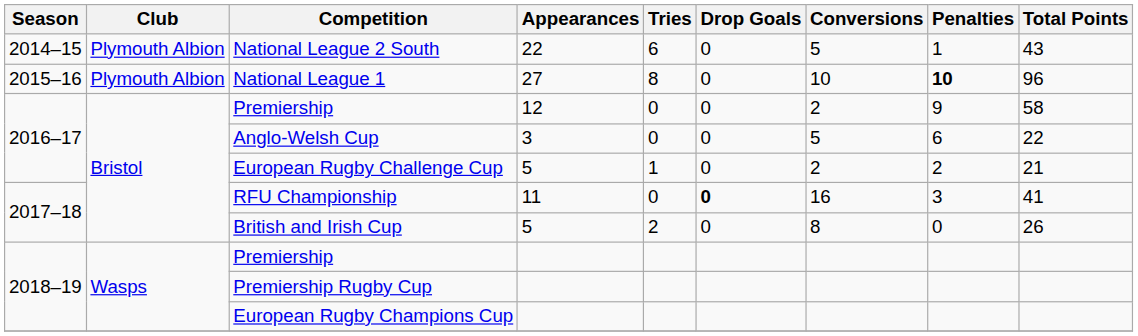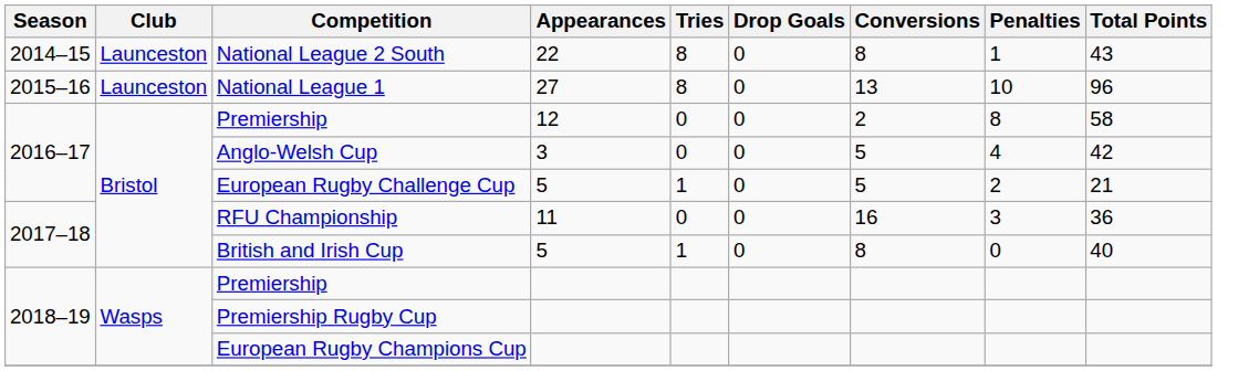 <table class="wikitable sortable">
 <tr>
 <th>Season</th>
 <th>Club</th>
 <th>Competition</th>
 <th>Appearances</th>
 <th>Tries</th>
 <th>Drop Goals</th>
 <th>Conversions</th>
 <th>Penalties</th>
 <th>Total Points</th>
 </tr>
 <tr>
 <td>2014–15</td>
-<td><a href='#'>Plymouth Albion</a></td>
+<td><a href='#'>Launceston</a></td>
 <td><a href='#'>National League 2 South</a></td>
 <td>22</td>
-<td>6</td>
+<td>8</td>
 <td>0</td>
-<td>5</td>
+<td>8</td>
 <td>1</td>
 <td>43</td>
 </tr>
 <tr>
 <td>2015–16</td>
-<td><a href='#'>Plymouth Albion</a></td>
+<td><a href='#'>Launceston</a></td>
 <td><a href='#'>National League 1</a></td>
 <td>27</td>
 <td>8</td>
 <td>0</td>
+<td>13</td>
 <td>10</td>
-<td><strong>10</strong></td>
 <td>96</td>
 </tr>
 <tr>
 <td rowspan=3 align=left>2016–17</td>
 <td rowspan=5 align=left><a href='#'>Bristol</a></td>
 <td><a href='#'>Premiership</a></td>
 <td>12</td>
 <td>0</td>
 <td>0</td>
 <td>2</td>
-<td>9</td>
+<td>8</td>
 <td>58</td>
 </tr>
 <tr>
 <td><a href='#'>Anglo-Welsh Cup</a></td>
 <td>3</td>
 <td>0</td>
 <td>0</td>
 <td>5</td>
-<td>6</td>
-<td>22</td>
+<td>4</td>
+<td>42</td>
 </tr>
 <tr>
 <td><a href='#'>European Rugby Challenge Cup</a></td>
 <td>5</td>
 <td>1</td>
 <td>0</td>
-<td>2</td>
+<td>5</td>
 <td>2</td>
 <td>21</td>
 </tr>
 <tr>
 <td rowspan=2 align=left>2017–18</td>
 <td><a href='#'>RFU Championship</a></td>
 <td>11</td>
 <td>0</td>
-<td><strong>0</strong></td>
+<td>0</td>
 <td>16</td>
 <td>3</td>
-<td>41</td>
+<td>36</td>
 </tr>
 <tr>
 <td><a href='#'>British and Irish Cup</a></td>
 <td>5</td>
-<td>2</td>
+<td>1</td>
 <td>0</td>
 <td>8</td>
 <td>0</td>
-<td>26</td>
+<td>40</td>
 </tr>
 <tr>
 <td rowspan=3 align=left>2018–19</td>
 <td rowspan=3 align=left><a href='#'>Wasps</a></td>
 <td><a href='#'>Premiership</a></td>
 <td></td>
 <td></td>
 <td></td>
 <td></td>
 <td></td>
 <td></td>
 </tr>
 <tr>
 <td><a href='#'>Premiership Rugby Cup</a></td>
 <td></td>
 <td></td>
 <td></td>
 <td></td>
 <td></td>
 <td></td>
 </tr>
 <tr>
 <td><a href='#'>European Rugby Champions Cup</a></td>
 <td></td>
 <td></td>
 <td></td>
 <td></td>
 <td></td>
 <td></td>
 </tr>
 <tr>
 </tr>
 </table>
